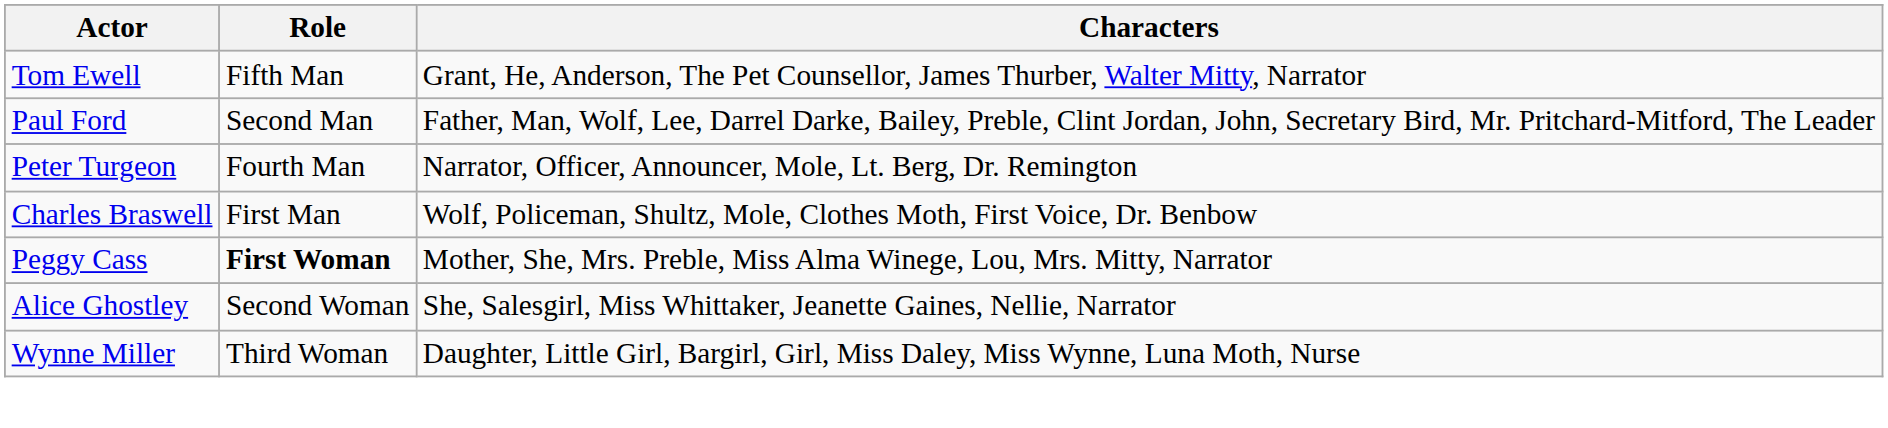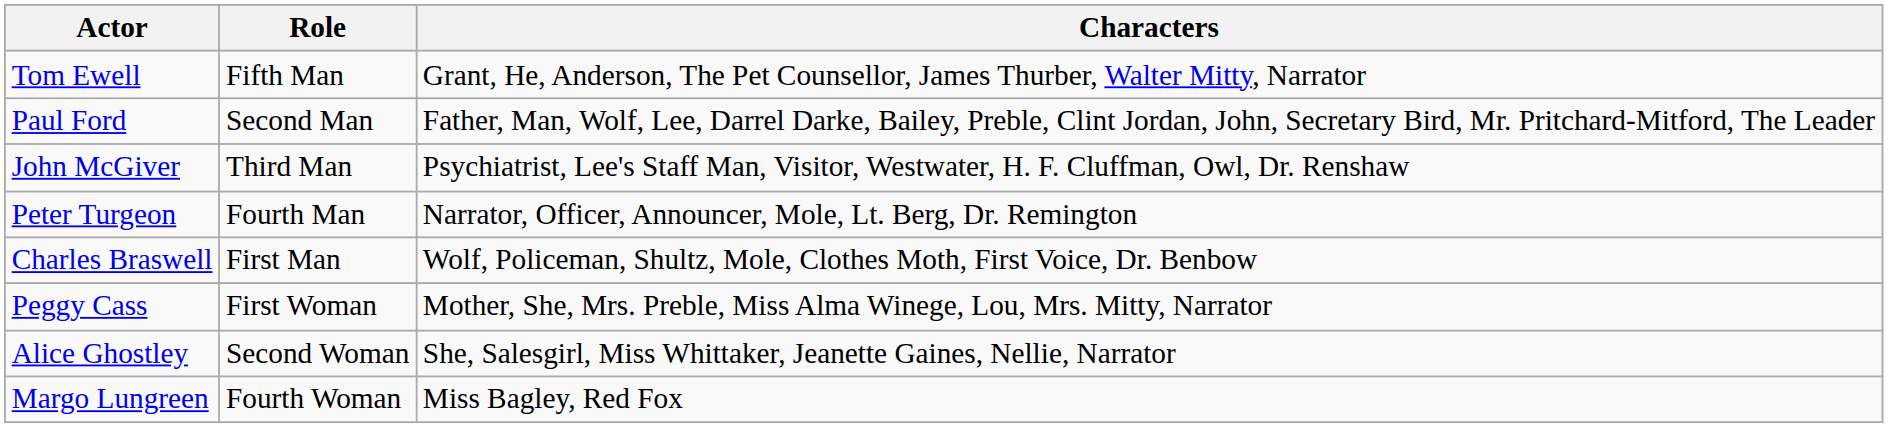 <table class="wikitable">
 <tr>
 <th>Actor</th>
 <th>Role</th>
 <th>Characters</th>
 </tr>
 <tr>
 <td><a href='#'>Tom Ewell</a></td>
 <td>Fifth Man</td>
 <td>Grant, He,  Anderson, The Pet Counsellor, James Thurber, <a href='#'>Walter Mitty</a>, Narrator</td>
 </tr>
 <tr>
 <td><a href='#'>Paul Ford</a></td>
 <td>Second Man</td>
 <td>Father, Man, Wolf, Lee, Darrel Darke, Bailey, Preble, Clint Jordan, John, Secretary Bird, Mr. Pritchard-Mitford, The Leader</td>
 </tr>
 <tr>
+<td><a href='#'>John McGiver</a></td>
+<td>Third Man</td>
+<td>Psychiatrist, Lee's Staff Man, Visitor, Westwater, H. F. Cluffman, Owl, Dr. Renshaw</td>
+</tr>
+<tr>
 <td><a href='#'>Peter Turgeon</a></td>
 <td>Fourth Man</td>
 <td>Narrator, Officer, Announcer, Mole, Lt. Berg, Dr. Remington</td>
 </tr>
 <tr>
 <td><a href='#'>Charles Braswell</a></td>
 <td>First Man</td>
 <td>Wolf, Policeman, Shultz, Mole, Clothes Moth, First Voice, Dr. Benbow</td>
 </tr>
 <tr>
 <td><a href='#'>Peggy Cass</a></td>
-<td><strong>First Woman</strong></td>
+<td>First Woman</td>
 <td>Mother, She, Mrs. Preble, Miss Alma Winege, Lou, Mrs. Mitty, Narrator</td>
 </tr>
 <tr>
 <td><a href='#'>Alice Ghostley</a></td>
 <td>Second Woman</td>
 <td>She, Salesgirl, Miss Whittaker, Jeanette Gaines, Nellie, Narrator</td>
 </tr>
 <tr>
-<td><a href='#'>Wynne Miller</a></td>
-<td>Third Woman</td>
-<td>Daughter, Little Girl, Bargirl, Girl, Miss Daley, Miss Wynne, Luna Moth, Nurse</td>
+<td><a href='#'>Margo Lungreen</a></td>
+<td>Fourth Woman</td>
+<td>Miss Bagley, Red Fox</td>
 </tr>
 </table>
